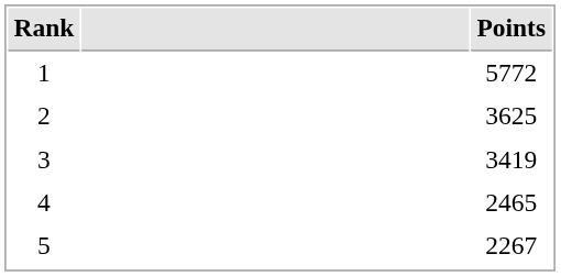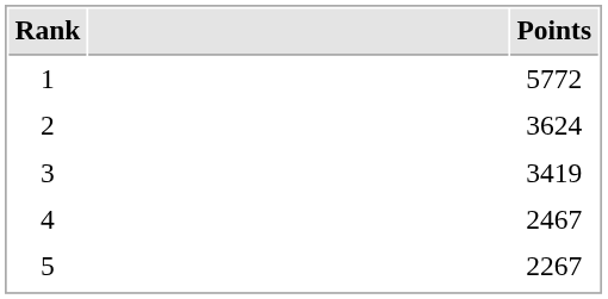 <table cellspacing="1" cellpadding="3" style="border:1px solid #AAAAAA;font-size:86%">
 <tr bgcolor="#E4E4E4">
 <th style="border-bottom:1px solid #AAAAAA" width=10>Rank</th>
 <th style="border-bottom:1px solid #AAAAAA" width=200></th>
 <th style="border-bottom:1px solid #AAAAAA" width=20>Points</th>
 </tr>
 <tr>
 <td style="text-align:center;">1</td>
 <td></td>
 <td align=center>5772</td>
 </tr>
 <tr>
 <td style="text-align:center;">2</td>
 <td></td>
-<td align=center>3625</td>
+<td align=center>3624</td>
 </tr>
 <tr>
 <td style="text-align:center;">3</td>
 <td></td>
 <td align=center>3419</td>
 </tr>
 <tr>
 <td style="text-align:center;">4</td>
 <td></td>
-<td align=center>2465</td>
+<td align=center>2467</td>
 </tr>
 <tr>
 <td style="text-align:center;">5</td>
 <td></td>
 <td align=center>2267</td>
 </tr>
 </table>
